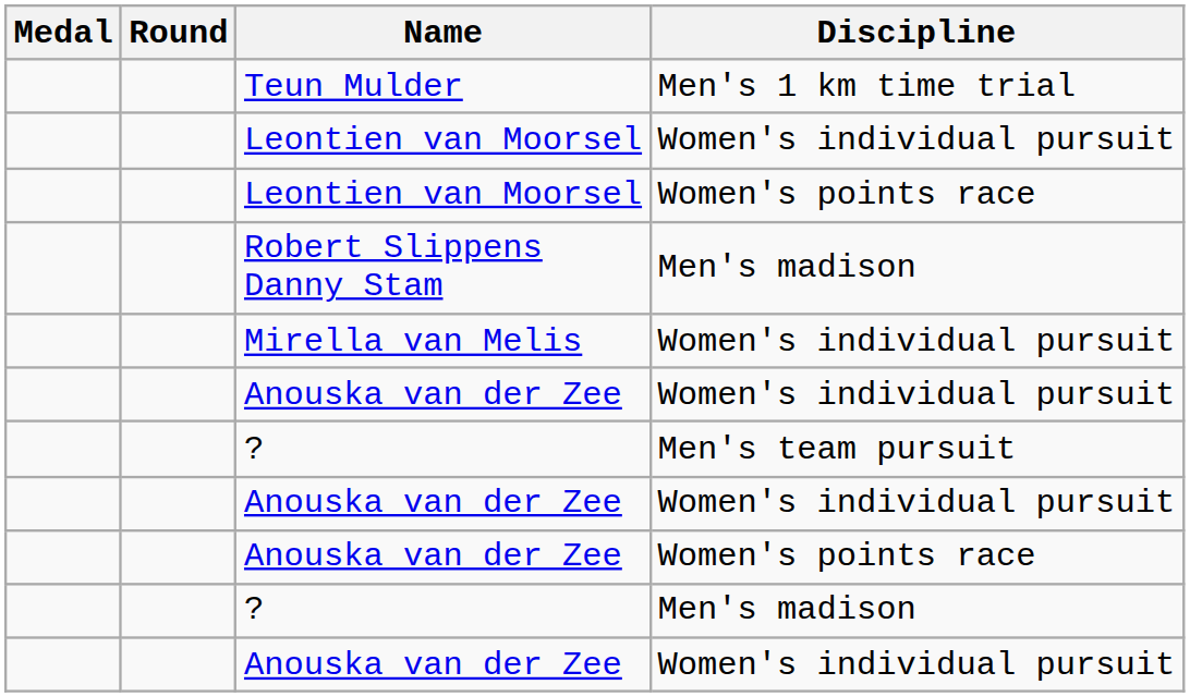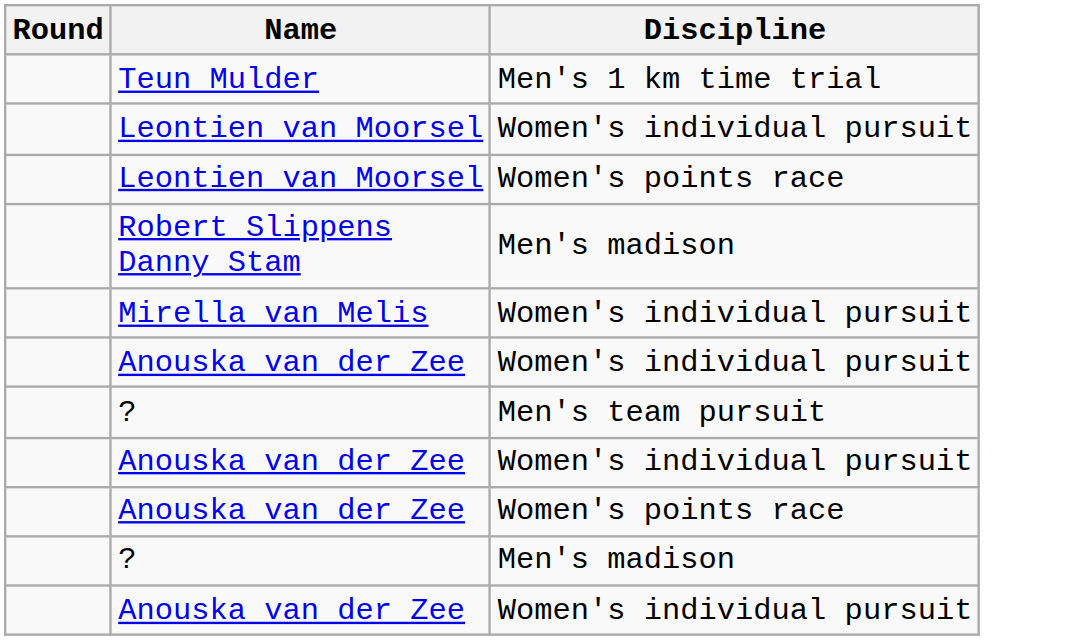 <table class="wikitable sortable">
 <tr>
-<th>Medal</th>
 <th>Round</th>
 <th>Name</th>
 <th>Discipline</th>
 </tr>
 <tr>
 <td></td>
-<td></td>
 <td><a href='#'>Teun Mulder</a></td>
 <td>Men's 1 km time trial</td>
 </tr>
 <tr>
-<td></td>
 <td></td>
 <td><a href='#'>Leontien van Moorsel</a></td>
 <td>Women's individual pursuit</td>
 </tr>
 <tr>
 <td></td>
-<td></td>
 <td><a href='#'>Leontien van Moorsel</a></td>
 <td>Women's points race</td>
 </tr>
 <tr>
-<td></td>
 <td></td>
 <td><a href='#'>Robert Slippens</a><br><a href='#'>Danny Stam</a></td>
 <td>Men's madison</td>
 </tr>
 <tr>
 <td></td>
-<td></td>
 <td><a href='#'>Mirella van Melis</a></td>
 <td>Women's individual pursuit</td>
 </tr>
 <tr>
-<td></td>
 <td></td>
 <td><a href='#'>Anouska van der Zee</a></td>
 <td>Women's individual pursuit</td>
 </tr>
 <tr>
 <td></td>
-<td></td>
 <td>?</td>
 <td>Men's team pursuit</td>
 </tr>
 <tr>
-<td></td>
 <td></td>
 <td><a href='#'>Anouska van der Zee</a></td>
 <td>Women's individual pursuit</td>
 </tr>
 <tr>
 <td></td>
-<td></td>
 <td><a href='#'>Anouska van der Zee</a></td>
 <td>Women's points race</td>
 </tr>
 <tr>
 <td></td>
-<td></td>
 <td>?</td>
 <td>Men's madison</td>
 </tr>
 <tr>
-<td></td>
 <td><strong></strong></td>
 <td><a href='#'>Anouska van der Zee</a></td>
 <td>Women's individual pursuit</td>
 </tr>
 </table>
